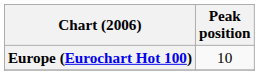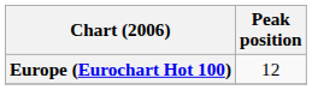 <table class="wikitable sortable plainrowheaders" style="text-align:center">
 <tr>
 <th>Chart (2006)</th>
 <th>Peak<br>position</th>
 </tr>
 <tr>
 <th scope="row">Europe (<a href='#'>Eurochart Hot 100</a>)</th>
-<td>10</td>
+<td>12</td>
 </tr>
 <tr>
 </tr>
 <tr>
 </tr>
 <tr>
 </tr>
 </table>
